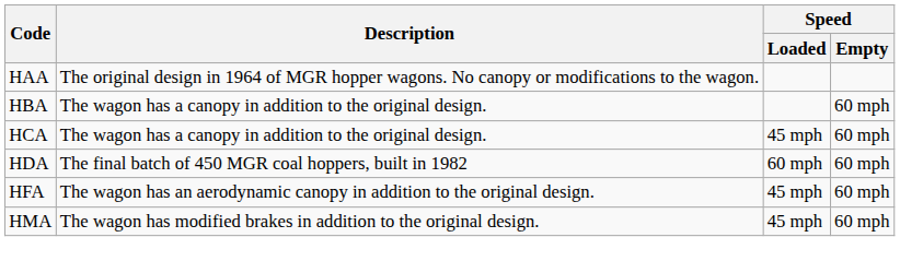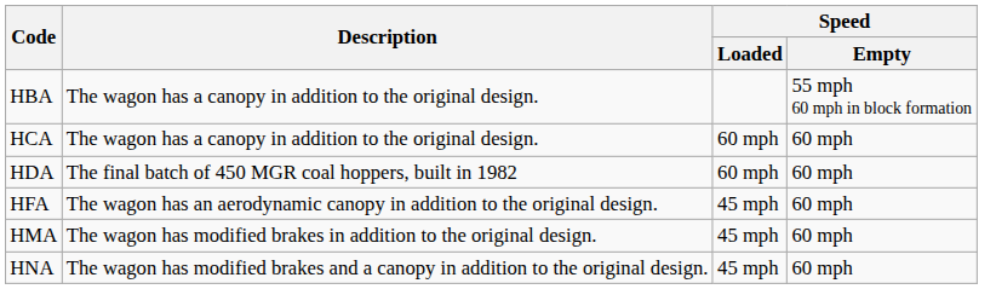 <table class="wikitable">
 <tr>
 <th rowspan=2>Code</th>
 <th rowspan=2>Description</th>
 <th colspan=2>Speed</th>
 </tr>
 <tr>
 <th>Loaded</th>
 <th>Empty</th>
 </tr>
 <tr>
-<td>HAA</td>
-<td>The original design in 1964 of MGR hopper wagons. No canopy or modifications to the wagon.</td>
-<td></td>
-<td></td>
-</tr>
-<tr>
 <td>HBA</td>
 <td>The wagon has a canopy in addition to the original design.</td>
 <td></td>
-<td>60 mph</td>
+<td>55 mph<br><small>60 mph in block formation</small></td>
 </tr>
 <tr>
 <td>HCA</td>
 <td>The wagon has a canopy in addition to the original design.</td>
-<td>45 mph</td>
+<td>60 mph</td>
 <td>60 mph</td>
 </tr>
 <tr>
 <td>HDA</td>
 <td>The final batch of 450 MGR coal hoppers, built in 1982</td>
 <td>60 mph</td>
 <td>60 mph</td>
 </tr>
 <tr>
 <td>HFA</td>
 <td>The wagon has an aerodynamic canopy in addition to the original design.</td>
 <td>45 mph</td>
 <td>60 mph</td>
 </tr>
 <tr>
 <td>HMA</td>
 <td>The wagon has modified brakes in addition to the original design.</td>
 <td>45 mph</td>
 <td>60 mph</td>
 </tr>
+<tr>
+<td>HNA</td>
+<td>The wagon has modified brakes and a canopy in addition to the original design.</td>
+<td>45 mph</td>
+<td>60 mph</td>
+</tr>
 </table>
